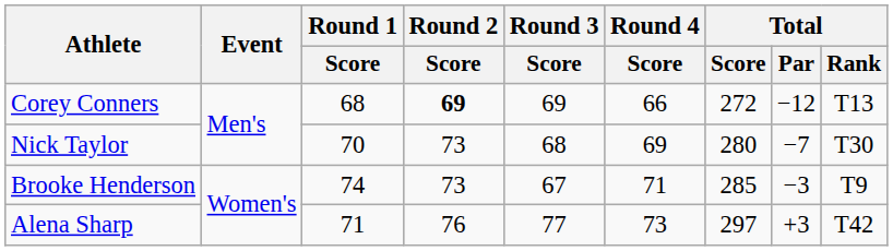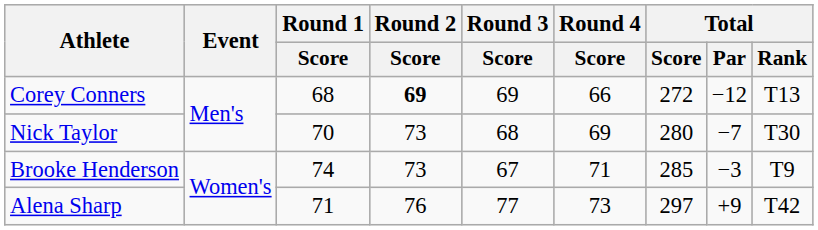 <table class=wikitable style=font-size:90%;text-align:center>
 <tr>
 <th rowspan=2>Athlete</th>
 <th rowspan=2>Event</th>
 <th>Round 1</th>
 <th>Round 2</th>
 <th>Round 3</th>
 <th>Round 4</th>
 <th colspan=3>Total</th>
 </tr>
 <tr style=font-size:95%>
 <th>Score</th>
 <th>Score</th>
 <th>Score</th>
 <th>Score</th>
 <th>Score</th>
 <th>Par</th>
 <th>Rank</th>
 </tr>
 <tr>
 <td align=left><a href='#'>Corey Conners</a></td>
 <td align=left rowspan=2><a href='#'>Men's</a></td>
 <td>68</td>
 <td><strong>69</strong></td>
 <td>69</td>
 <td>66</td>
 <td>272</td>
 <td>−12</td>
 <td>T13</td>
 </tr>
 <tr>
 <td align=left><a href='#'>Nick Taylor</a></td>
 <td>70</td>
 <td>73</td>
 <td>68</td>
 <td>69</td>
 <td>280</td>
 <td>−7</td>
 <td>T30</td>
 </tr>
 <tr>
 <td align=left><a href='#'>Brooke Henderson</a></td>
 <td align=left rowspan=2><a href='#'>Women's</a></td>
 <td>74</td>
 <td>73</td>
 <td>67</td>
 <td>71</td>
 <td>285</td>
 <td>−3</td>
 <td>T9</td>
 </tr>
 <tr>
 <td align=left><a href='#'>Alena Sharp</a></td>
 <td>71</td>
 <td>76</td>
 <td>77</td>
 <td>73</td>
 <td>297</td>
-<td>+3</td>
+<td>+9</td>
 <td>T42</td>
 </tr>
 </table>
